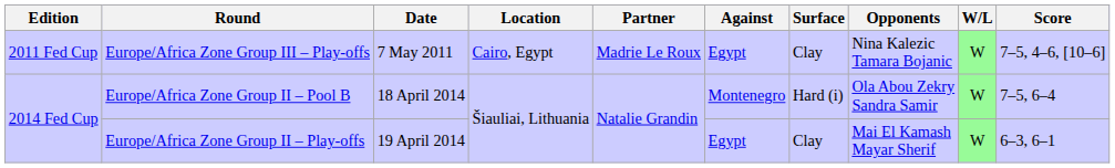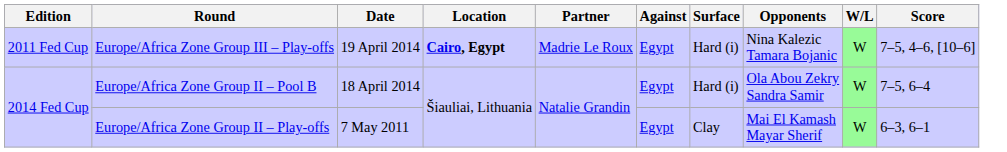 <table class=wikitable style=font-size:97%;background:#ccf>
 <tr>
 <th>Edition</th>
 <th>Round</th>
 <th>Date</th>
 <th>Location</th>
 <th>Partner</th>
 <th>Against</th>
 <th>Surface</th>
 <th>Opponents</th>
 <th>W/L</th>
 <th>Score</th>
 </tr>
 <tr>
 <td><a href='#'>2011 Fed Cup</a></td>
 <td><a href='#'>Europe/Africa Zone Group III – Play-offs</a></td>
-<td>7 May 2011</td>
-<td><a href='#'>Cairo</a>, Egypt</td>
+<td>19 April 2014</td>
+<td><strong><a href='#'>Cairo</a>, Egypt</strong></td>
 <td> <a href='#'>Madrie Le Roux</a></td>
 <td> <a href='#'>Egypt</a></td>
-<td>Clay</td>
+<td>Hard (i)</td>
 <td> Nina Kalezic<br> <a href='#'>Tamara Bojanic</a></td>
 <td align=center bgcolor=98fb98>W</td>
 <td>7–5, 4–6, [10–6]</td>
 </tr>
 <tr>
 <td rowspan=2><a href='#'>2014 Fed Cup</a></td>
 <td><a href='#'>Europe/Africa Zone Group II – Pool B</a></td>
 <td>18 April 2014</td>
 <td rowspan=2>Šiauliai, Lithuania</td>
 <td rowspan=4> <a href='#'>Natalie Grandin</a></td>
-<td> <a href='#'>Montenegro</a></td>
+<td> <a href='#'>Egypt</a></td>
 <td>Hard (i)</td>
 <td> <a href='#'>Ola Abou Zekry</a><br> <a href='#'>Sandra Samir</a></td>
 <td align=center bgcolor=98fb98>W</td>
 <td>7–5, 6–4</td>
 </tr>
 <tr>
 <td><a href='#'>Europe/Africa Zone Group II – Play-offs</a></td>
-<td>19 April 2014</td>
+<td>7 May 2011</td>
 <td> <a href='#'>Egypt</a></td>
 <td>Clay</td>
 <td> <a href='#'>Mai El Kamash</a><br> <a href='#'>Mayar Sherif</a></td>
 <td align=center bgcolor=98fb98>W</td>
 <td>6–3, 6–1</td>
 </tr>
 </table>
